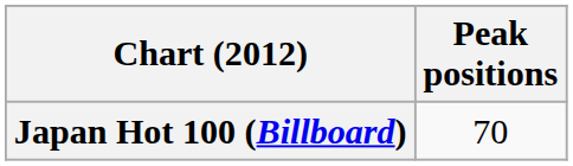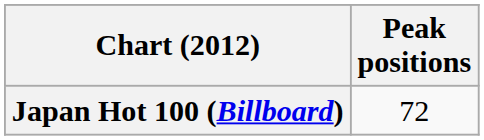 <table class="wikitable sortable plainrowheaders" style="text-align:center;">
 <tr>
 <th scope="col">Chart (2012)</th>
 <th scope="col">Peak<br>positions</th>
 </tr>
 <tr>
 <th scope="row">Japan Hot 100 (<a href='#'><em>Billboard</em></a>)</th>
-<td style="text-align:center;">70</td>
+<td style="text-align:center;">72</td>
 </tr>
 </table>
